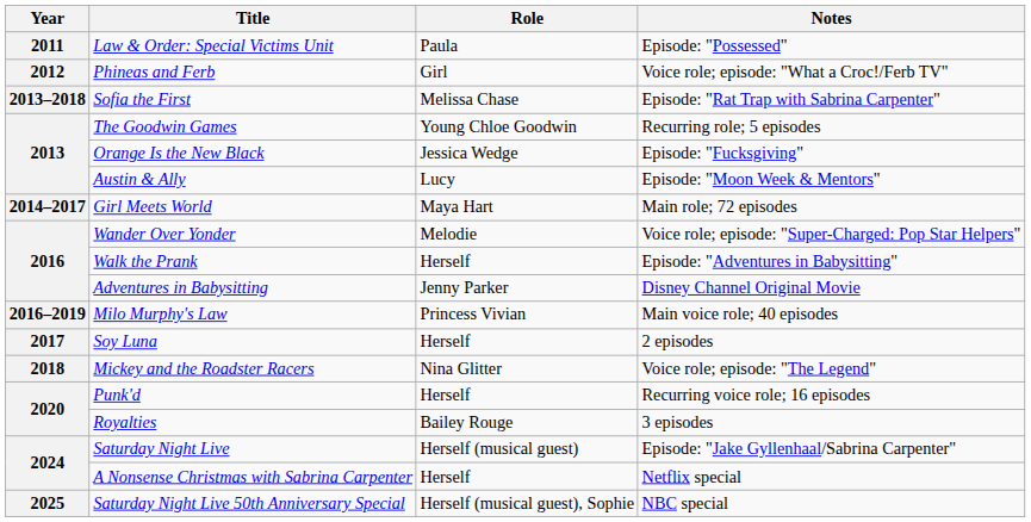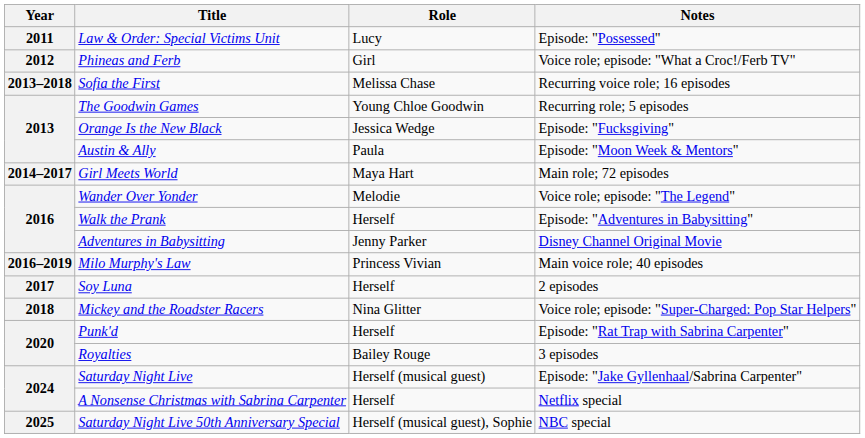 <table class="wikitable plainrowheaders sortable">
 <tr>
 <th scope="col">Year</th>
 <th scope="col">Title</th>
 <th scope="col">Role</th>
 <th scope="col" class="unsortable">Notes</th>
 </tr>
 <tr>
 <th scope="row">2011</th>
 <td><em><a href='#'>Law & Order: Special Victims Unit</a></em></td>
-<td>Paula</td>
+<td>Lucy</td>
 <td>Episode: "<a href='#'>Possessed</a>"</td>
 </tr>
 <tr>
 <th scope="row">2012</th>
 <td><em><a href='#'>Phineas and Ferb</a></em></td>
 <td>Girl</td>
 <td>Voice role; episode: "What a Croc!/Ferb TV"</td>
 </tr>
 <tr>
 <th scope="row">2013–2018</th>
 <td><em><a href='#'>Sofia the First</a></em></td>
 <td>Melissa Chase</td>
-<td>Episode: "<a href='#'>Rat Trap with Sabrina Carpenter</a>"</td>
+<td>Recurring voice role; 16 episodes</td>
 </tr>
 <tr>
 <th scope="row" rowspan="3">2013</th>
 <td data-sort-value="Goodwin Games, The"><em><a href='#'>The Goodwin Games</a></em></td>
 <td>Young Chloe Goodwin</td>
 <td>Recurring role; 5 episodes</td>
 </tr>
 <tr>
 <td><em><a href='#'>Orange Is the New Black</a></em></td>
 <td>Jessica Wedge</td>
 <td>Episode: "<a href='#'>Fucksgiving</a>"</td>
 </tr>
 <tr>
 <td><em><a href='#'>Austin & Ally</a></em></td>
-<td>Lucy</td>
+<td>Paula</td>
 <td>Episode: "<a href='#'>Moon Week & Mentors</a>"</td>
 </tr>
 <tr>
 <th scope="row">2014–2017</th>
 <td><em><a href='#'>Girl Meets World</a></em></td>
 <td>Maya Hart</td>
 <td>Main role; 72 episodes</td>
 </tr>
 <tr>
 <th scope="row" rowspan="3">2016</th>
 <td><em><a href='#'>Wander Over Yonder</a></em></td>
 <td>Melodie</td>
-<td>Voice role; episode: "<a href='#'>Super-Charged: Pop Star Helpers</a>"</td>
+<td>Voice role; episode: "<a href='#'>The Legend</a>"</td>
 </tr>
 <tr>
 <td><em><a href='#'>Walk the Prank</a></em></td>
 <td>Herself</td>
 <td>Episode: "<a href='#'>Adventures in Babysitting</a>"</td>
 </tr>
 <tr>
 <td><em><a href='#'>Adventures in Babysitting</a></em></td>
 <td>Jenny Parker</td>
 <td><a href='#'>Disney Channel Original Movie</a></td>
 </tr>
 <tr>
 <th scope="row">2016–2019</th>
 <td><em><a href='#'>Milo Murphy's Law</a></em></td>
 <td>Princess Vivian</td>
 <td>Main voice role; 40 episodes</td>
 </tr>
 <tr>
 <th scope="row">2017</th>
 <td><em><a href='#'>Soy Luna</a></em></td>
 <td>Herself</td>
 <td>2 episodes</td>
 </tr>
 <tr>
 <th scope="row">2018</th>
 <td><em><a href='#'>Mickey and the Roadster Racers</a></em></td>
 <td>Nina Glitter</td>
-<td>Voice role; episode: "<a href='#'>The Legend</a>"</td>
+<td>Voice role; episode: "<a href='#'>Super-Charged: Pop Star Helpers</a>"</td>
 </tr>
 <tr>
 <th scope="row" rowspan="2">2020</th>
 <td><em><a href='#'>Punk'd</a></em></td>
 <td>Herself</td>
-<td>Recurring voice role; 16 episodes</td>
+<td>Episode: "<a href='#'>Rat Trap with Sabrina Carpenter</a>"</td>
 </tr>
 <tr>
 <td><em><a href='#'>Royalties</a></em></td>
 <td>Bailey Rouge</td>
 <td>3 episodes</td>
 </tr>
 <tr>
 <th scope="row", rowspan=2>2024</th>
 <td><em><a href='#'>Saturday Night Live</a></em></td>
 <td>Herself (musical guest)</td>
 <td>Episode: "<a href='#'>Jake Gyllenhaal</a>/Sabrina Carpenter"</td>
 </tr>
 <tr>
 <td data-sort-value="Nonsense Christmas with Sabrina Carpenter, A"><em><a href='#'>A Nonsense Christmas with Sabrina Carpenter</a></em></td>
 <td>Herself</td>
 <td><a href='#'>Netflix</a> special</td>
 </tr>
 <tr>
 <th scope="row">2025</th>
 <td><a href='#'><em>Saturday Night Live 50th Anniversary Special</em></a></td>
 <td>Herself (musical guest), Sophie</td>
 <td><a href='#'>NBC</a> special</td>
 </tr>
 </table>
